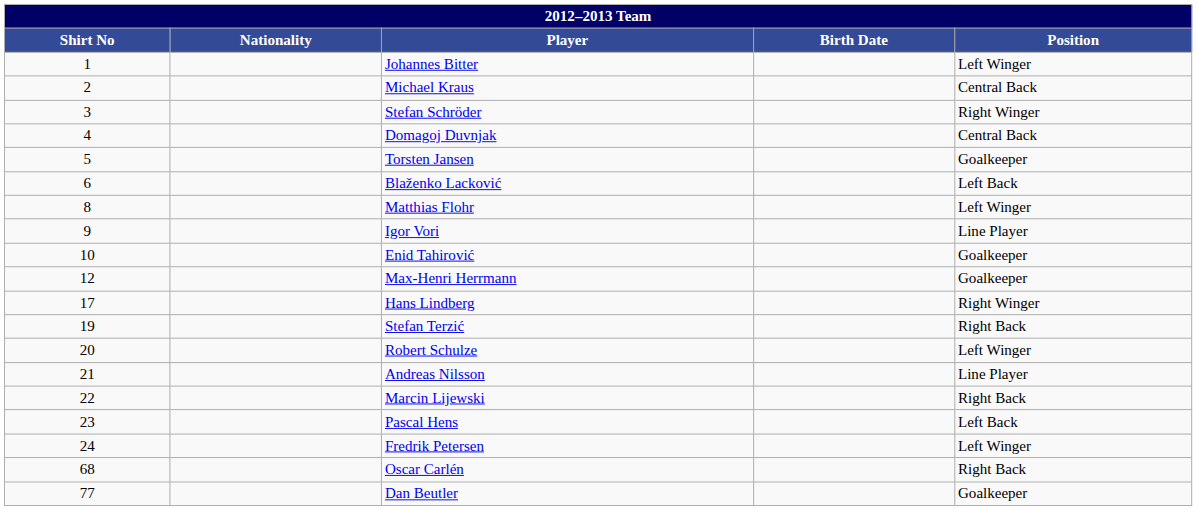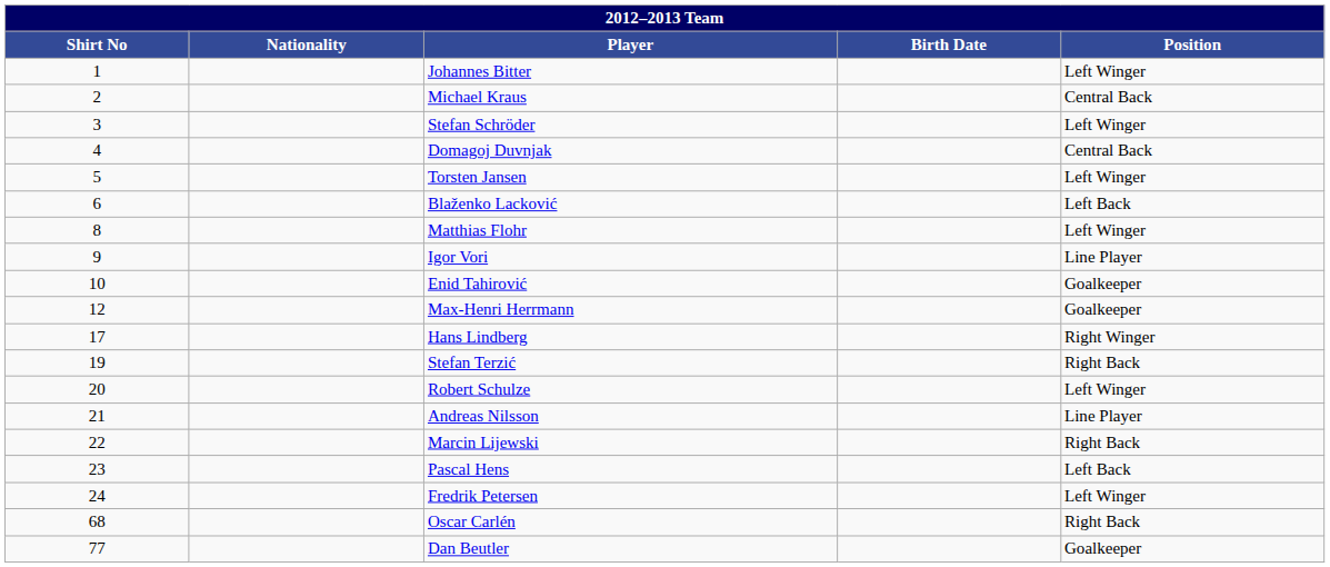 <table class="wikitable collapsible collapsed" style="width:100%;">
 <tr>
 <th colspan=5 style="background-color:#000066;color:white;text-align:center;">2012–2013 Team</th>
 </tr>
 <tr>
 <th style="color:white; background:#334A97">Shirt No</th>
 <th style="color:white; background:#334A97">Nationality</th>
 <th style="color:white; background:#334A97">Player</th>
 <th style="color:white; background:#334A97">Birth Date</th>
 <th style="color:white; background:#334A97">Position</th>
 </tr>
 <tr>
 <td align=center>1</td>
 <td></td>
 <td><a href='#'>Johannes Bitter</a></td>
 <td></td>
 <td>Left Winger</td>
 </tr>
 <tr>
 <td align=center>2</td>
 <td></td>
 <td><a href='#'>Michael Kraus</a></td>
 <td></td>
 <td>Central Back</td>
 </tr>
 <tr>
 <td align=center>3</td>
 <td></td>
 <td><a href='#'>Stefan Schröder</a></td>
 <td></td>
-<td>Right Winger</td>
+<td>Left Winger</td>
 </tr>
 <tr>
 <td align=center>4</td>
 <td></td>
 <td><a href='#'>Domagoj Duvnjak</a></td>
 <td></td>
 <td>Central Back</td>
 </tr>
 <tr>
 <td align=center>5</td>
 <td></td>
 <td><a href='#'>Torsten Jansen</a></td>
 <td></td>
-<td>Goalkeeper</td>
+<td>Left Winger</td>
 </tr>
 <tr>
 <td align=center>6</td>
 <td></td>
 <td><a href='#'>Blaženko Lacković</a></td>
 <td></td>
 <td>Left Back</td>
 </tr>
 <tr>
 <td align=center>8</td>
 <td></td>
 <td><a href='#'>Matthias Flohr</a></td>
 <td></td>
 <td>Left Winger</td>
 </tr>
 <tr>
 <td align=center>9</td>
 <td></td>
 <td><a href='#'>Igor Vori</a></td>
 <td></td>
 <td>Line Player</td>
 </tr>
 <tr>
 <td align=center>10</td>
 <td></td>
 <td><a href='#'>Enid Tahirović</a></td>
 <td></td>
 <td>Goalkeeper</td>
 </tr>
 <tr>
 <td align=center>12</td>
 <td></td>
 <td><a href='#'>Max-Henri Herrmann</a></td>
 <td></td>
 <td>Goalkeeper</td>
 </tr>
 <tr>
 <td align=center>17</td>
 <td></td>
 <td><a href='#'>Hans Lindberg</a></td>
 <td></td>
 <td>Right Winger</td>
 </tr>
 <tr>
 <td align=center>19</td>
 <td></td>
 <td><a href='#'>Stefan Terzić</a></td>
 <td></td>
 <td>Right Back</td>
 </tr>
 <tr>
 <td align=center>20</td>
 <td></td>
 <td><a href='#'>Robert Schulze</a></td>
 <td></td>
 <td>Left Winger</td>
 </tr>
 <tr>
 <td align=center>21</td>
 <td></td>
 <td><a href='#'>Andreas Nilsson</a></td>
 <td></td>
 <td>Line Player</td>
 </tr>
 <tr>
 <td align=center>22</td>
 <td></td>
 <td><a href='#'>Marcin Lijewski</a></td>
 <td></td>
 <td>Right Back</td>
 </tr>
 <tr>
 <td align=center>23</td>
 <td></td>
 <td><a href='#'>Pascal Hens</a></td>
 <td></td>
 <td>Left Back</td>
 </tr>
 <tr>
 <td align=center>24</td>
 <td></td>
 <td><a href='#'>Fredrik Petersen</a></td>
 <td></td>
 <td>Left Winger</td>
 </tr>
 <tr>
 <td align=center>68</td>
 <td></td>
 <td><a href='#'>Oscar Carlén</a></td>
 <td></td>
 <td>Right Back</td>
 </tr>
 <tr>
 <td align=center>77</td>
 <td></td>
 <td><a href='#'>Dan Beutler</a></td>
 <td></td>
 <td>Goalkeeper</td>
 </tr>
 </table>
